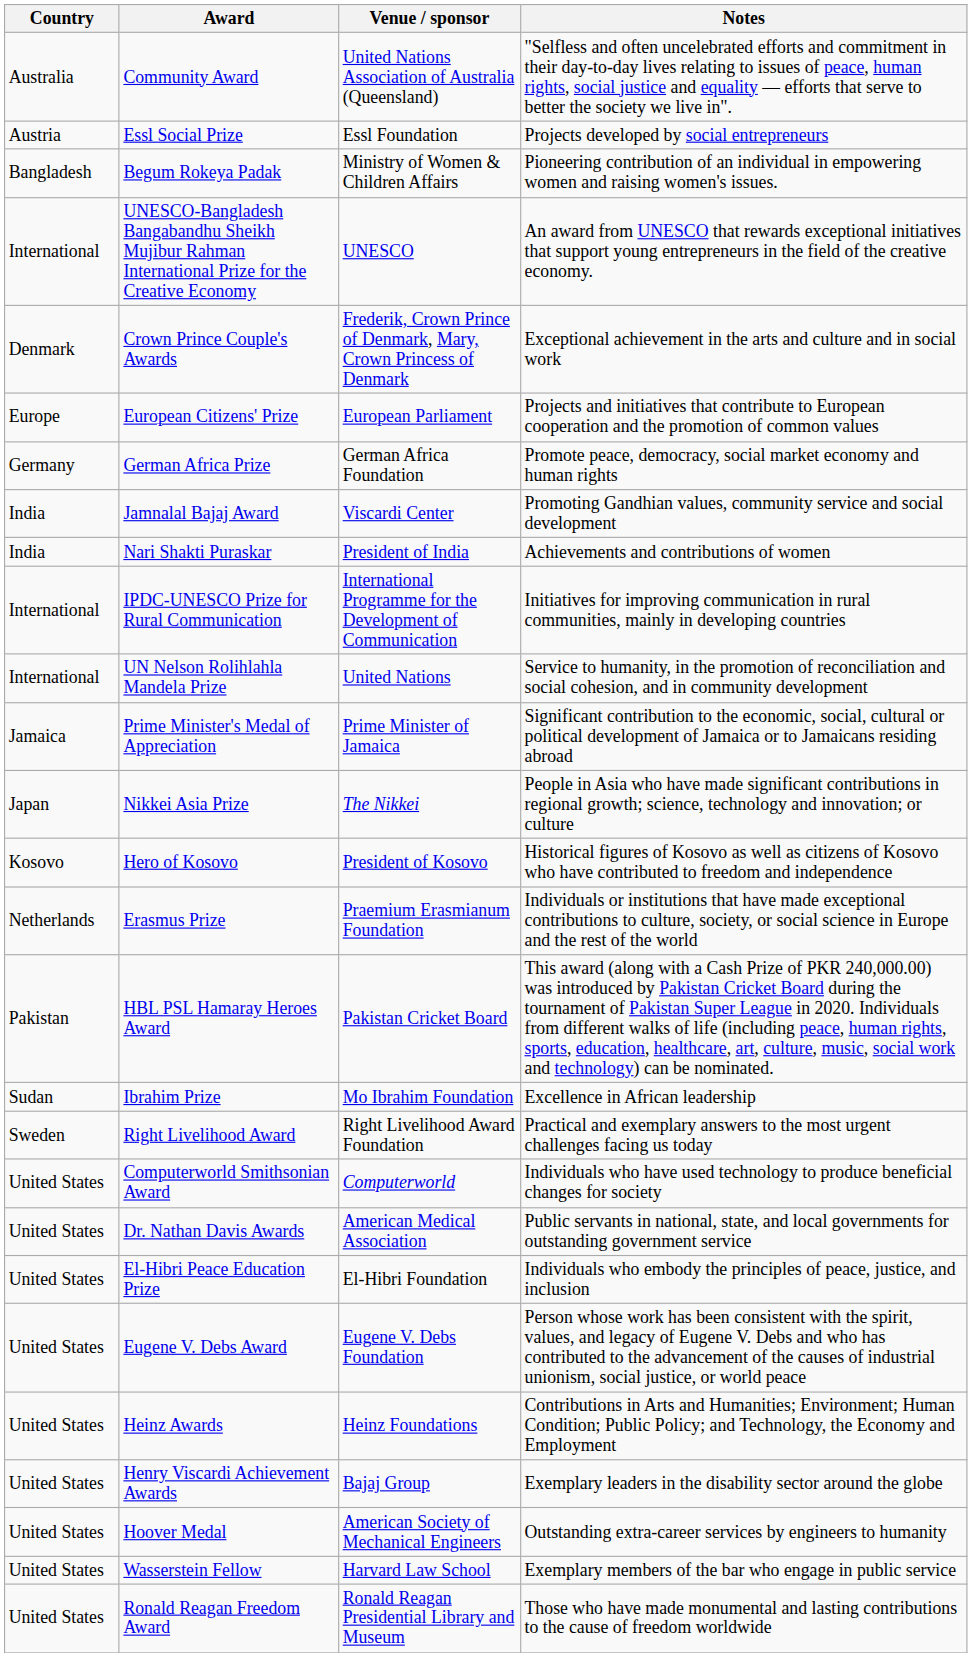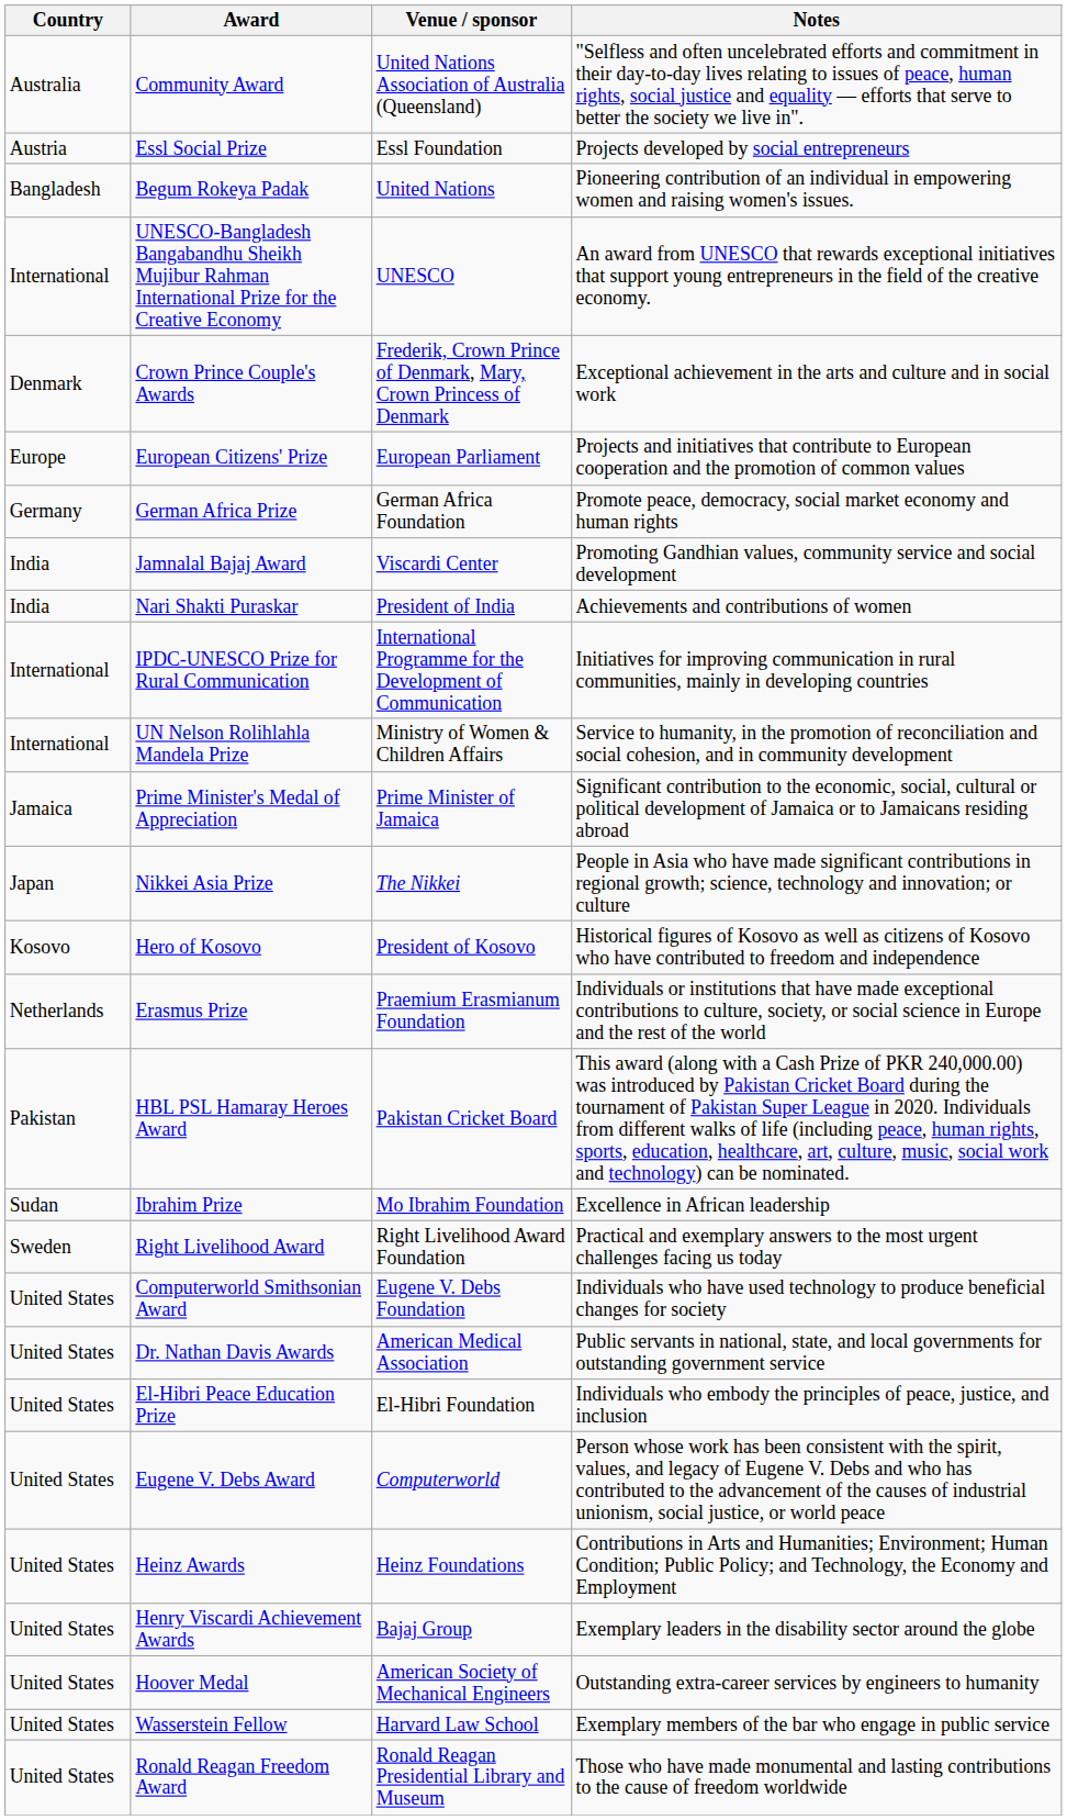 <table class="wikitable sortable">
 <tr>
 <th style="width:6em;">Country</th>
 <th>Award</th>
 <th>Venue / sponsor</th>
 <th>Notes</th>
 </tr>
 <tr>
 <td>Australia</td>
 <td><a href='#'>Community Award</a></td>
 <td><a href='#'>United Nations Association of Australia</a> (Queensland)</td>
 <td>"Selfless and often uncelebrated efforts and commitment in their day-to-day lives relating to issues of <a href='#'>peace</a>, <a href='#'>human rights</a>, <a href='#'>social justice</a> and <a href='#'>equality</a> — efforts that serve to better the society we live in".</td>
 </tr>
 <tr>
 <td>Austria</td>
 <td><a href='#'>Essl Social Prize</a></td>
 <td>Essl Foundation</td>
 <td>Projects developed by <a href='#'>social entrepreneurs</a></td>
 </tr>
 <tr>
 <td>Bangladesh</td>
 <td><a href='#'>Begum Rokeya Padak</a></td>
-<td>Ministry of Women & Children Affairs</td>
+<td><a href='#'>United Nations</a></td>
 <td>Pioneering contribution of an individual in empowering women and raising women's issues.</td>
 </tr>
 <tr>
 <td>International</td>
 <td><a href='#'>UNESCO-Bangladesh Bangabandhu Sheikh Mujibur Rahman International Prize for the Creative Economy</a></td>
 <td><a href='#'>UNESCO</a></td>
 <td>An award from <a href='#'>UNESCO</a> that rewards exceptional initiatives that support young entrepreneurs in the field of the creative economy.</td>
 </tr>
 <tr>
 <td>Denmark</td>
 <td><a href='#'>Crown Prince Couple's Awards</a></td>
 <td><a href='#'>Frederik, Crown Prince of Denmark</a>, <a href='#'>Mary, Crown Princess of Denmark</a></td>
 <td>Exceptional achievement in the arts and culture and in social work</td>
 </tr>
 <tr>
 <td>Europe</td>
 <td><a href='#'>European Citizens' Prize</a></td>
 <td><a href='#'>European Parliament</a></td>
 <td>Projects and initiatives that contribute to European cooperation and the promotion of common values</td>
 </tr>
 <tr>
 <td>Germany</td>
 <td><a href='#'>German Africa Prize</a></td>
 <td>German Africa Foundation</td>
 <td>Promote peace, democracy, social market economy and human rights</td>
 </tr>
 <tr>
 <td>India</td>
 <td><a href='#'>Jamnalal Bajaj Award</a></td>
 <td><a href='#'>Viscardi Center</a></td>
 <td>Promoting Gandhian values, community service and social development</td>
 </tr>
 <tr>
 <td>India</td>
 <td><a href='#'>Nari Shakti Puraskar</a></td>
 <td><a href='#'>President of India</a></td>
 <td>Achievements and contributions of women</td>
 </tr>
 <tr>
 <td>International</td>
 <td><a href='#'>IPDC-UNESCO Prize for Rural Communication</a></td>
 <td><a href='#'>International Programme for the Development of Communication</a></td>
 <td>Initiatives for improving communication in rural communities, mainly in developing countries</td>
 </tr>
 <tr>
 <td>International</td>
 <td><a href='#'>UN Nelson Rolihlahla Mandela Prize</a></td>
-<td><a href='#'>United Nations</a></td>
+<td>Ministry of Women & Children Affairs</td>
 <td>Service to humanity, in the promotion of reconciliation and social cohesion, and in community development</td>
 </tr>
 <tr>
 <td>Jamaica</td>
 <td><a href='#'>Prime Minister's Medal of Appreciation</a></td>
 <td><a href='#'>Prime Minister of Jamaica</a></td>
 <td>Significant contribution to the economic, social, cultural or political development of Jamaica or to Jamaicans residing abroad</td>
 </tr>
 <tr>
 <td>Japan</td>
 <td><a href='#'>Nikkei Asia Prize</a></td>
 <td><em><a href='#'>The Nikkei</a></em></td>
 <td>People in Asia who have made significant contributions in regional growth; science, technology and innovation; or culture</td>
 </tr>
 <tr>
 <td>Kosovo</td>
 <td><a href='#'>Hero of Kosovo</a></td>
 <td><a href='#'>President of Kosovo</a></td>
 <td>Historical figures of Kosovo as well as citizens of Kosovo who have contributed to freedom and independence</td>
 </tr>
 <tr>
 <td>Netherlands</td>
 <td><a href='#'>Erasmus Prize</a></td>
 <td><a href='#'>Praemium Erasmianum Foundation</a></td>
 <td>Individuals or institutions that have made exceptional contributions to culture, society, or social science in Europe and the rest of the world</td>
 </tr>
 <tr>
 <td>Pakistan</td>
 <td><a href='#'>HBL PSL Hamaray Heroes Award</a></td>
 <td><a href='#'>Pakistan Cricket Board</a></td>
 <td>This award (along with a Cash Prize of PKR 240,000.00) was introduced by <a href='#'>Pakistan Cricket Board</a> during the tournament of <a href='#'>Pakistan Super League</a> in 2020. Individuals from different walks of life (including <a href='#'>peace</a>, <a href='#'>human rights</a>, <a href='#'>sports</a>, <a href='#'>education</a>, <a href='#'>healthcare</a>, <a href='#'>art</a>, <a href='#'>culture</a>, <a href='#'>music</a>, <a href='#'>social work</a> and <a href='#'>technology</a>) can be nominated.</td>
 </tr>
 <tr>
 <td>Sudan</td>
 <td><a href='#'>Ibrahim Prize</a></td>
 <td><a href='#'>Mo Ibrahim Foundation</a></td>
 <td>Excellence in African leadership</td>
 </tr>
 <tr>
 <td>Sweden</td>
 <td><a href='#'>Right Livelihood Award</a></td>
 <td>Right Livelihood Award Foundation</td>
 <td>Practical and exemplary answers to the most urgent challenges facing us today</td>
 </tr>
 <tr>
 <td>United States</td>
 <td><a href='#'>Computerworld Smithsonian Award</a></td>
-<td><em><a href='#'>Computerworld</a></em></td>
+<td><a href='#'>Eugene V. Debs Foundation</a></td>
 <td>Individuals who have used technology to produce beneficial changes for society</td>
 </tr>
 <tr>
 <td>United States</td>
 <td><a href='#'>Dr. Nathan Davis Awards</a></td>
 <td><a href='#'>American Medical Association</a></td>
 <td>Public servants in national, state, and local governments for outstanding government service</td>
 </tr>
 <tr>
 <td>United States</td>
 <td><a href='#'>El-Hibri Peace Education Prize</a></td>
 <td>El-Hibri Foundation</td>
 <td>Individuals who embody the principles of peace, justice, and inclusion</td>
 </tr>
 <tr>
 <td>United States</td>
 <td><a href='#'>Eugene V. Debs Award</a></td>
-<td><a href='#'>Eugene V. Debs Foundation</a></td>
+<td><em><a href='#'>Computerworld</a></em></td>
 <td>Person whose work has been consistent with the spirit, values, and legacy of Eugene V. Debs and who has contributed to the advancement of the causes of industrial unionism, social justice, or world peace</td>
 </tr>
 <tr>
 <td>United States</td>
 <td><a href='#'>Heinz Awards</a></td>
 <td><a href='#'>Heinz Foundations</a></td>
 <td>Contributions in Arts and Humanities; Environment; Human Condition; Public Policy; and Technology, the Economy and Employment</td>
 </tr>
 <tr>
 <td>United States</td>
 <td><a href='#'>Henry Viscardi Achievement Awards</a></td>
 <td><a href='#'>Bajaj Group</a></td>
 <td>Exemplary leaders in the disability sector around the globe</td>
 </tr>
 <tr>
 <td>United States</td>
 <td><a href='#'>Hoover Medal</a></td>
 <td><a href='#'>American Society of Mechanical Engineers</a></td>
 <td>Outstanding extra-career services by engineers to humanity</td>
 </tr>
 <tr>
 <td>United States</td>
 <td><a href='#'>Wasserstein Fellow</a></td>
 <td><a href='#'>Harvard Law School</a></td>
 <td>Exemplary members of the bar who engage in public service</td>
 </tr>
 <tr>
 <td>United States</td>
 <td><a href='#'>Ronald Reagan Freedom Award</a></td>
 <td><a href='#'>Ronald Reagan Presidential Library and Museum</a></td>
 <td>Those who have made monumental and lasting contributions to the cause of freedom worldwide</td>
 </tr>
 </table>
